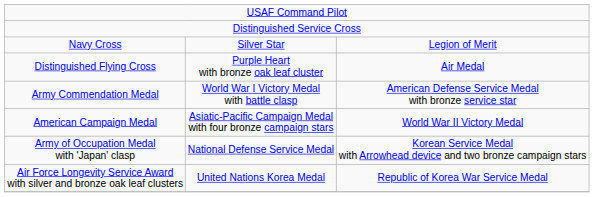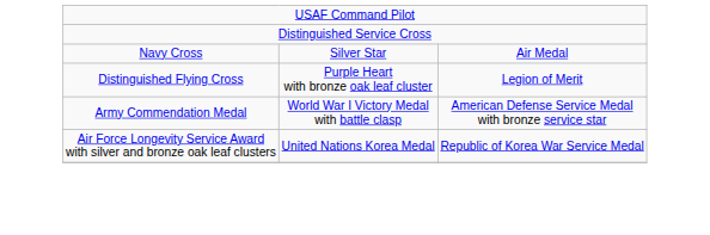 <table class="wikitable" style="margin:1em auto; text-align:center;">
 <tr>
 <td colspan="3"><a href='#'>USAF Command Pilot</a></td>
 </tr>
 <tr>
 <td colspan="3"><a href='#'>Distinguished Service Cross</a></td>
 </tr>
 <tr>
 <td><a href='#'>Navy Cross</a></td>
 <td><a href='#'>Silver Star</a></td>
-<td><a href='#'>Legion of Merit</a></td>
+<td><a href='#'>Air Medal</a></td>
 </tr>
 <tr>
 <td><a href='#'>Distinguished Flying Cross</a></td>
 <td><a href='#'>Purple Heart</a><br>with bronze <a href='#'>oak leaf cluster</a></td>
-<td><a href='#'>Air Medal</a></td>
+<td><a href='#'>Legion of Merit</a></td>
 </tr>
 <tr>
 <td><a href='#'>Army Commendation Medal</a></td>
 <td><a href='#'>World War I Victory Medal</a><br>with <a href='#'>battle clasp</a></td>
 <td><a href='#'>American Defense Service Medal</a><br>with bronze <a href='#'>service star</a></td>
-</tr>
-<tr>
-<td><a href='#'>American Campaign Medal</a></td>
-<td><a href='#'>Asiatic-Pacific Campaign Medal</a><br>with four bronze <a href='#'>campaign stars</a></td>
-<td><a href='#'>World War II Victory Medal</a></td>
-</tr>
-<tr>
-<td><a href='#'>Army of Occupation Medal</a><br>with 'Japan' clasp</td>
-<td><a href='#'>National Defense Service Medal</a></td>
-<td><a href='#'>Korean Service Medal</a><br>with <a href='#'>Arrowhead device</a> and two bronze campaign stars</td>
 </tr>
 <tr>
 <td><a href='#'>Air Force Longevity Service Award</a><br>with silver and bronze oak leaf clusters</td>
 <td><a href='#'>United Nations Korea Medal</a></td>
 <td><a href='#'>Republic of Korea War Service Medal</a></td>
 </tr>
 <tr>
 </tr>
 </table>
